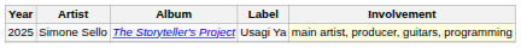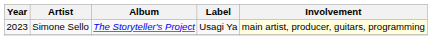 <table class="wikitable">
 <tr>
 <th>Year</th>
 <th>Artist</th>
 <th>Album</th>
 <th>Label</th>
 <th>Involvement</th>
 </tr>
 <tr>
-<td>2025</td>
+<td>2023</td>
 <td>Simone Sello</td>
 <td><em><a href='#'>The Storyteller's Project</a></em></td>
 <td>Usagi Ya</td>
 <td style="background: lightyellow;">main artist, producer, guitars, programming</td>
 </tr>
 <tr>
 </tr>
 </table>
